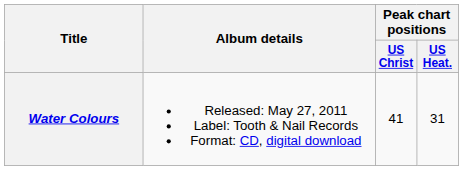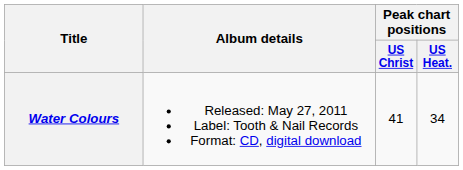 <table class="wikitable plainrowheaders" style="text-align:center;" border="1">
 <tr>
 <th scope="col" rowspan="2" style="width:10em;">Title</th>
 <th scope="col" rowspan="2" style="width:17em;">Album details</th>
 <th scope="col" colspan="2">Peak chart positions</th>
 </tr>
 <tr>
 <th scope="col" style="width:3em;font-size:90%;"><a href='#'>US<br>Christ</a><br></th>
 <th scope="col" style="width:3em;font-size:90%;"><a href='#'>US<br>Heat.</a><br></th>
 </tr>
 <tr>
 <th scope="row"><em><a href='#'>Water Colours</a></em></th>
 <td><br><ul><li>Released: May 27, 2011</li><li>Label: Tooth & Nail Records</li><li>Format: <a href='#'>CD</a>, <a href='#'>digital download</a></li></ul></td>
 <td>41</td>
-<td>31</td>
+<td>34</td>
 </tr>
 </table>
